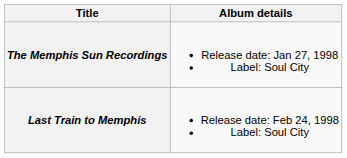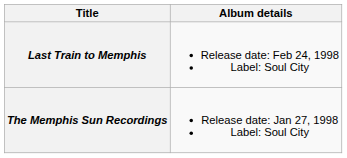 <table class="wikitable plainrowheaders" style="text-align:center;">
 <tr>
 <th scope="col">Title</th>
 <th scope="col">Album details</th>
 </tr>
 <tr>
+<th scope="row"><em>Last Train to Memphis</em></th>
+<td><br><ul><li>Release date: Feb 24, 1998</li><li>Label: Soul City</li></ul></td>
+</tr>
+<tr>
 <th scope="row"><em>The Memphis Sun Recordings</em></th>
 <td><br><ul><li>Release date: Jan 27, 1998</li><li>Label: Soul City</li></ul></td>
 </tr>
-<tr>
-<th scope="row"><em>Last Train to Memphis</em></th>
-<td><br><ul><li>Release date: Feb 24, 1998</li><li>Label: Soul City</li></ul></td>
-</tr>
 </table>
